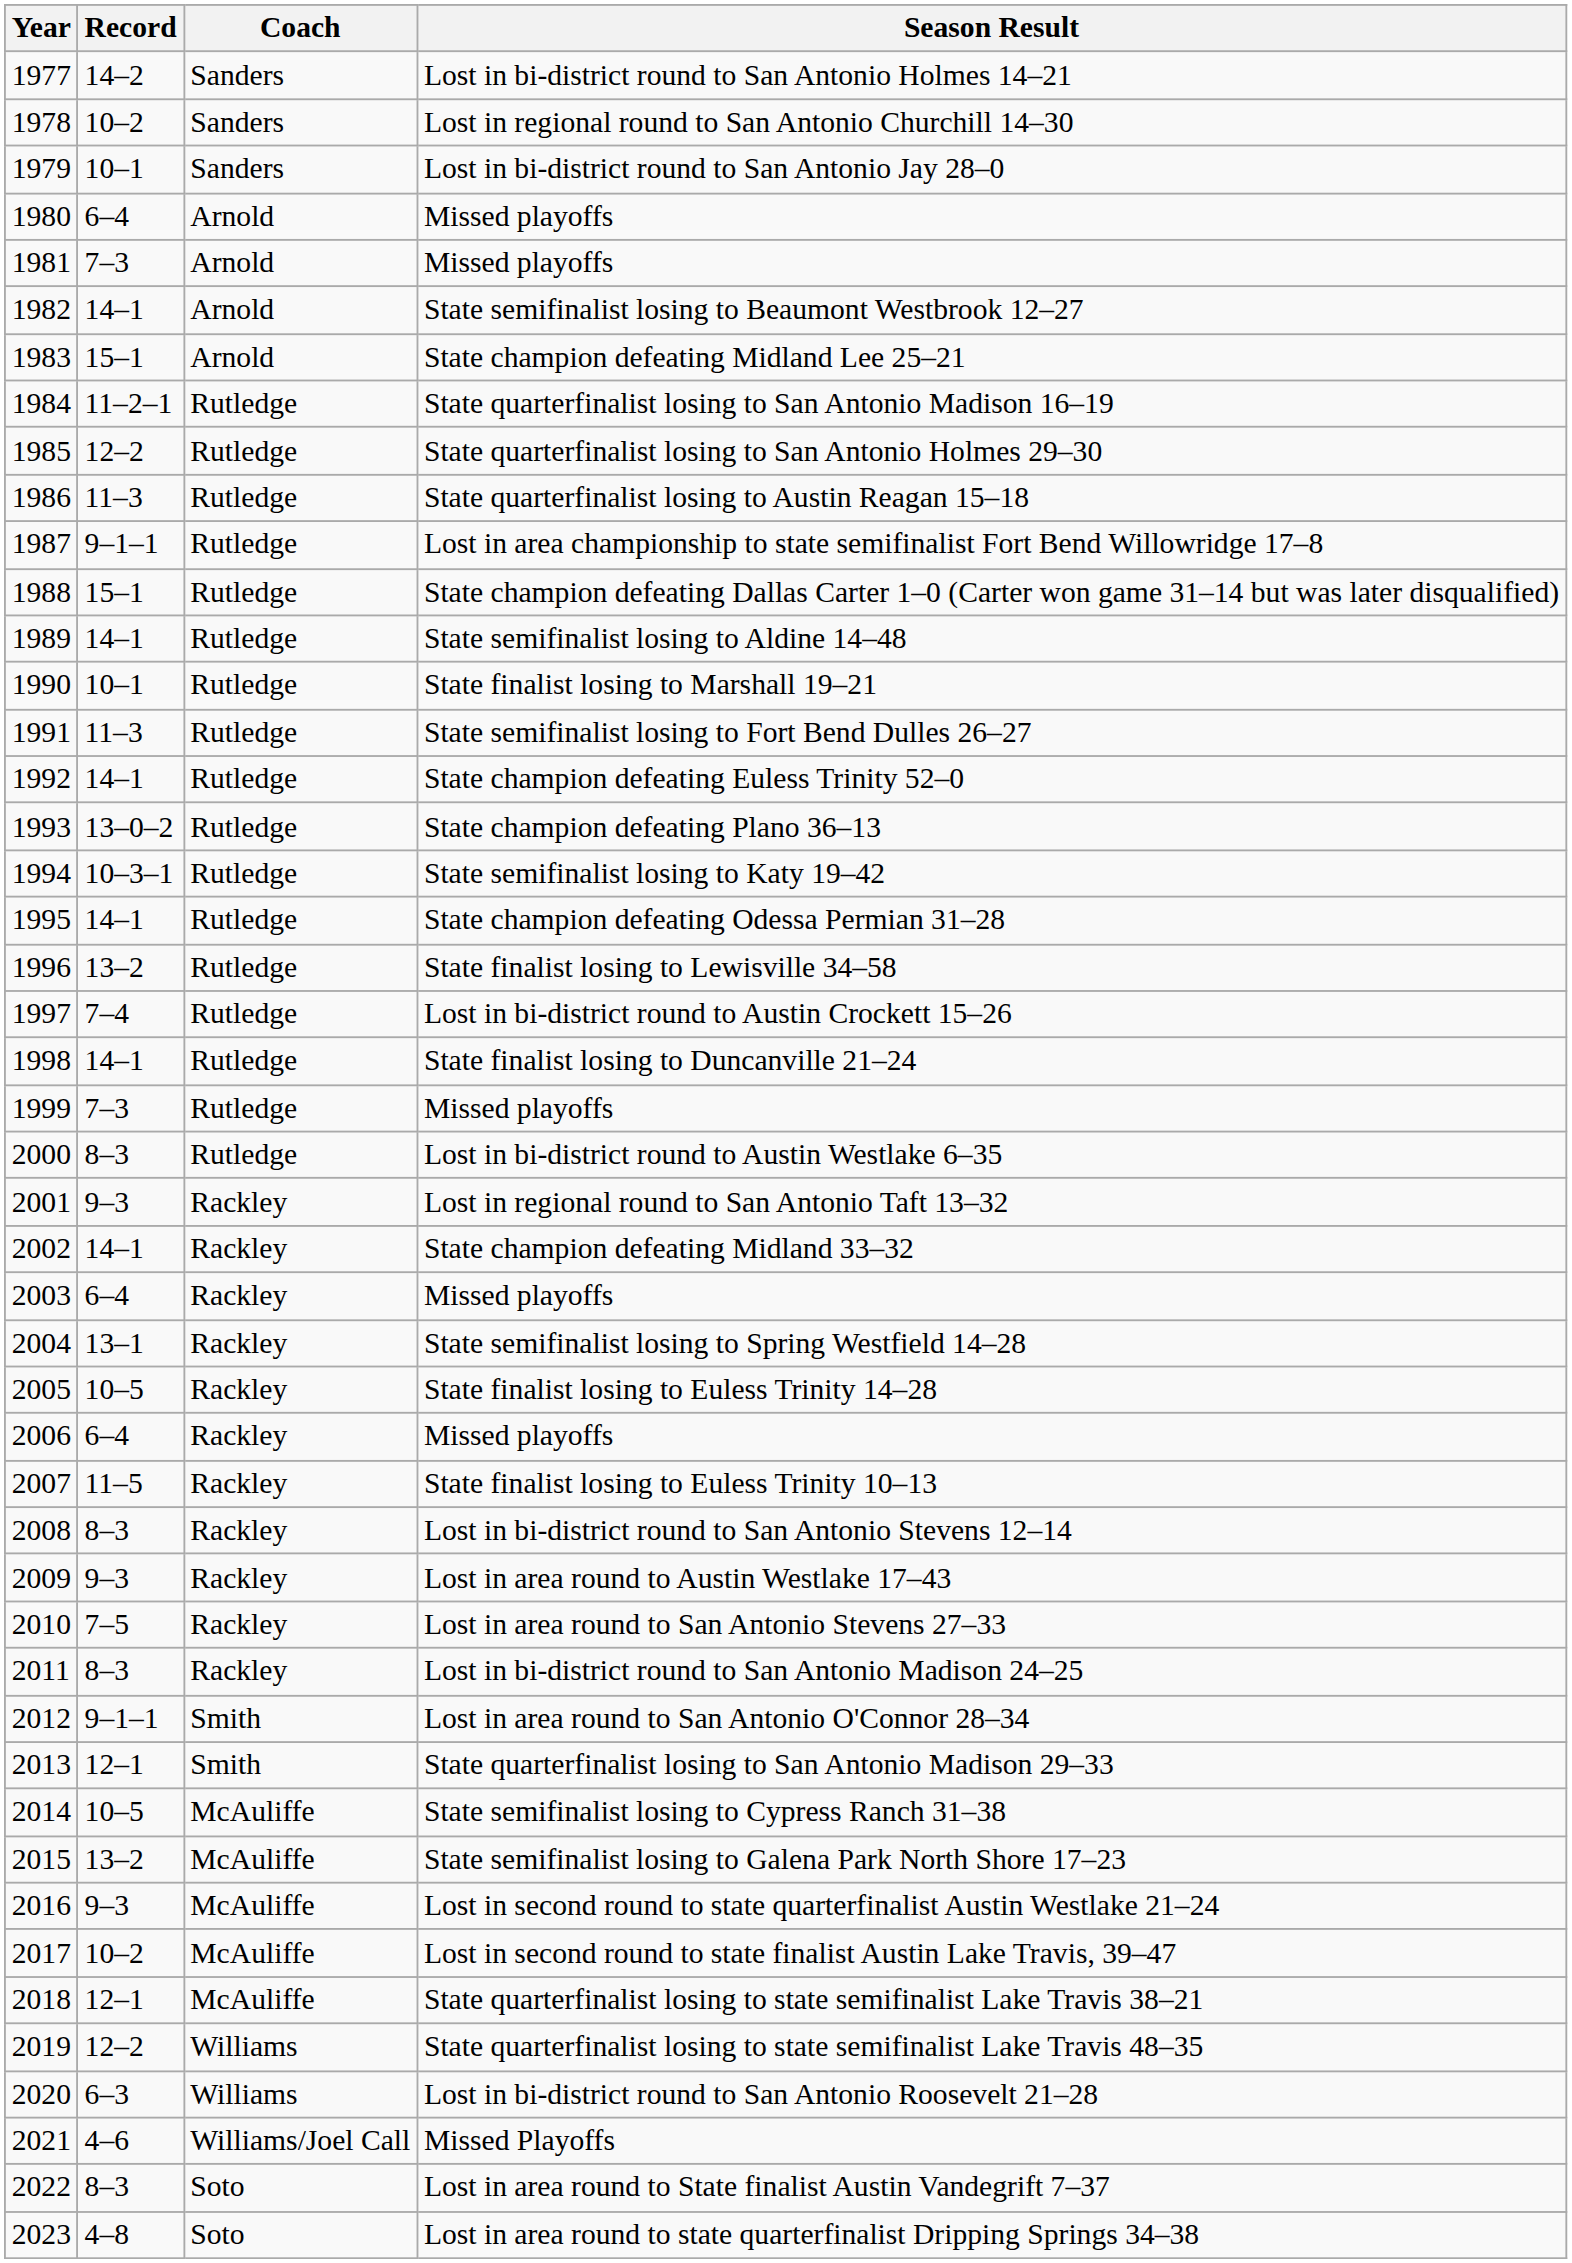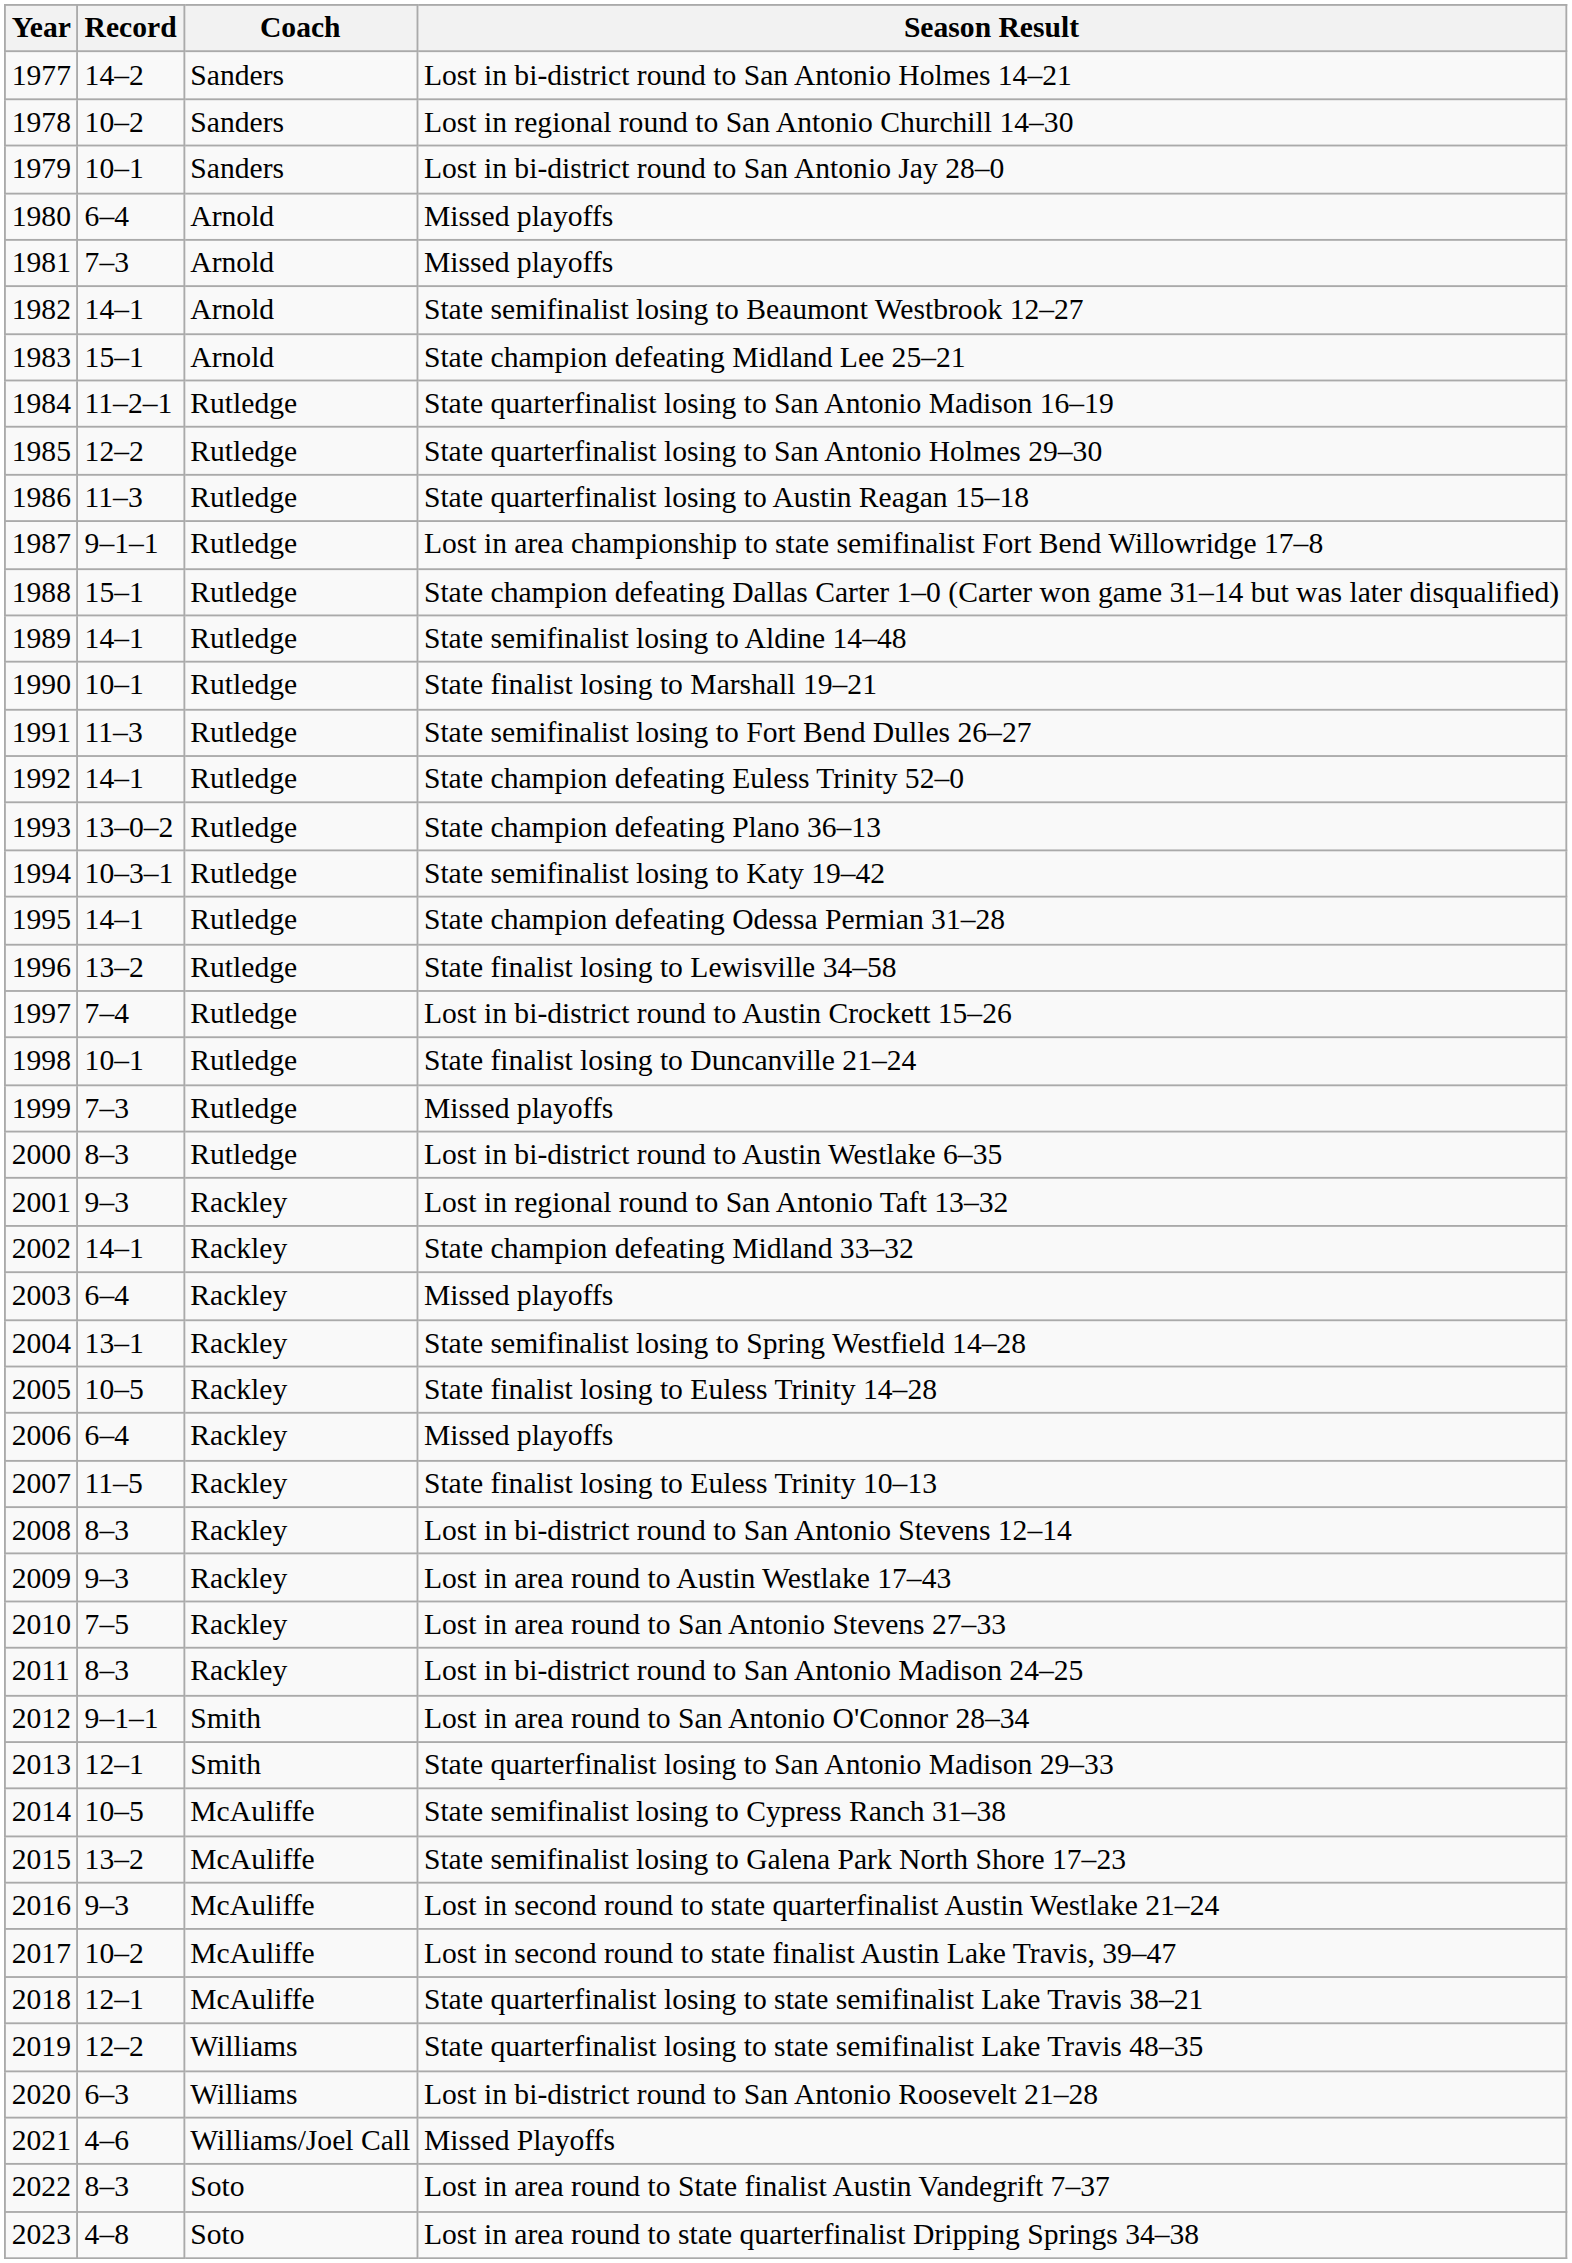 <table class="wikitable">
 <tr>
 <th>Year</th>
 <th>Record</th>
 <th>Coach</th>
 <th>Season Result</th>
 </tr>
 <tr>
 <td>1977</td>
 <td>14–2</td>
 <td>Sanders</td>
 <td>Lost in bi-district round to San Antonio Holmes 14–21</td>
 </tr>
 <tr>
 <td>1978</td>
 <td>10–2</td>
 <td>Sanders</td>
 <td>Lost in regional round to San Antonio Churchill 14–30</td>
 </tr>
 <tr>
 <td>1979</td>
 <td>10–1</td>
 <td>Sanders</td>
 <td>Lost in bi-district round to San Antonio Jay 28–0</td>
 </tr>
 <tr>
 <td>1980</td>
 <td>6–4</td>
 <td>Arnold</td>
 <td>Missed playoffs</td>
 </tr>
 <tr>
 <td>1981</td>
 <td>7–3</td>
 <td>Arnold</td>
 <td>Missed playoffs</td>
 </tr>
 <tr>
 <td>1982</td>
 <td>14–1</td>
 <td>Arnold</td>
 <td>State semifinalist losing to Beaumont Westbrook 12–27</td>
 </tr>
 <tr>
 <td>1983</td>
 <td>15–1</td>
 <td>Arnold</td>
 <td>State champion defeating Midland Lee 25–21</td>
 </tr>
 <tr>
 <td>1984</td>
 <td>11–2–1</td>
 <td>Rutledge</td>
 <td>State quarterfinalist losing to San Antonio Madison 16–19</td>
 </tr>
 <tr>
 <td>1985</td>
 <td>12–2</td>
 <td>Rutledge</td>
 <td>State quarterfinalist losing to San Antonio Holmes 29–30</td>
 </tr>
 <tr>
 <td>1986</td>
 <td>11–3</td>
 <td>Rutledge</td>
 <td>State quarterfinalist losing to Austin Reagan 15–18</td>
 </tr>
 <tr>
 <td>1987</td>
 <td>9–1–1</td>
 <td>Rutledge</td>
 <td>Lost in area championship to state semifinalist Fort Bend Willowridge 17–8</td>
 </tr>
 <tr>
 <td>1988</td>
 <td>15–1</td>
 <td>Rutledge</td>
 <td>State champion defeating Dallas Carter 1–0 (Carter won game 31–14 but was later disqualified)</td>
 </tr>
 <tr>
 <td>1989</td>
 <td>14–1</td>
 <td>Rutledge</td>
 <td>State semifinalist losing to Aldine 14–48</td>
 </tr>
 <tr>
 <td>1990</td>
 <td>10–1</td>
 <td>Rutledge</td>
 <td>State finalist losing to Marshall 19–21</td>
 </tr>
 <tr>
 <td>1991</td>
 <td>11–3</td>
 <td>Rutledge</td>
 <td>State semifinalist losing to Fort Bend Dulles 26–27</td>
 </tr>
 <tr>
 <td>1992</td>
 <td>14–1</td>
 <td>Rutledge</td>
 <td>State champion defeating Euless Trinity 52–0</td>
 </tr>
 <tr>
 <td>1993</td>
 <td>13–0–2</td>
 <td>Rutledge</td>
 <td>State champion defeating Plano 36–13</td>
 </tr>
 <tr>
 <td>1994</td>
 <td>10–3–1</td>
 <td>Rutledge</td>
 <td>State semifinalist losing to Katy 19–42</td>
 </tr>
 <tr>
 <td>1995</td>
 <td>14–1</td>
 <td>Rutledge</td>
 <td>State champion defeating Odessa Permian 31–28</td>
 </tr>
 <tr>
 <td>1996</td>
 <td>13–2</td>
 <td>Rutledge</td>
 <td>State finalist losing to Lewisville 34–58</td>
 </tr>
 <tr>
 <td>1997</td>
 <td>7–4</td>
 <td>Rutledge</td>
 <td>Lost in bi-district round to Austin Crockett 15–26</td>
 </tr>
 <tr>
 <td>1998</td>
-<td>14–1</td>
+<td>10–1</td>
 <td>Rutledge</td>
 <td>State finalist losing to Duncanville 21–24</td>
 </tr>
 <tr>
 <td>1999</td>
 <td>7–3</td>
 <td>Rutledge</td>
 <td>Missed playoffs</td>
 </tr>
 <tr>
 <td>2000</td>
 <td>8–3</td>
 <td>Rutledge</td>
 <td>Lost in bi-district round to Austin Westlake 6–35</td>
 </tr>
 <tr>
 <td>2001</td>
 <td>9–3</td>
 <td>Rackley</td>
 <td>Lost in regional round to San Antonio Taft 13–32</td>
 </tr>
 <tr>
 <td>2002</td>
 <td>14–1</td>
 <td>Rackley</td>
 <td>State champion defeating Midland 33–32</td>
 </tr>
 <tr>
 <td>2003</td>
 <td>6–4</td>
 <td>Rackley</td>
 <td>Missed playoffs</td>
 </tr>
 <tr>
 <td>2004</td>
 <td>13–1</td>
 <td>Rackley</td>
 <td>State semifinalist losing to Spring Westfield 14–28</td>
 </tr>
 <tr>
 <td>2005</td>
 <td>10–5</td>
 <td>Rackley</td>
 <td>State finalist losing to Euless Trinity 14–28</td>
 </tr>
 <tr>
 <td>2006</td>
 <td>6–4</td>
 <td>Rackley</td>
 <td>Missed playoffs</td>
 </tr>
 <tr>
 <td>2007</td>
 <td>11–5</td>
 <td>Rackley</td>
 <td>State finalist losing to Euless Trinity 10–13</td>
 </tr>
 <tr>
 <td>2008</td>
 <td>8–3</td>
 <td>Rackley</td>
 <td>Lost in bi-district round to San Antonio Stevens 12–14</td>
 </tr>
 <tr>
 <td>2009</td>
 <td>9–3</td>
 <td>Rackley</td>
 <td>Lost in area round to Austin Westlake 17–43</td>
 </tr>
 <tr>
 <td>2010</td>
 <td>7–5</td>
 <td>Rackley</td>
 <td>Lost in area round to San Antonio Stevens 27–33</td>
 </tr>
 <tr>
 <td>2011</td>
 <td>8–3</td>
 <td>Rackley</td>
 <td>Lost in bi-district round to San Antonio Madison 24–25</td>
 </tr>
 <tr>
 <td>2012</td>
 <td>9–1–1</td>
 <td>Smith</td>
 <td>Lost in area round to San Antonio O'Connor 28–34</td>
 </tr>
 <tr>
 <td>2013</td>
 <td>12–1</td>
 <td>Smith</td>
 <td>State quarterfinalist losing to San Antonio Madison 29–33</td>
 </tr>
 <tr>
 <td>2014</td>
 <td>10–5</td>
 <td>McAuliffe</td>
 <td>State semifinalist losing to Cypress Ranch 31–38</td>
 </tr>
 <tr>
 <td>2015</td>
 <td>13–2</td>
 <td>McAuliffe</td>
 <td>State semifinalist losing to Galena Park North Shore 17–23</td>
 </tr>
 <tr>
 <td>2016</td>
 <td>9–3</td>
 <td>McAuliffe</td>
 <td>Lost in second round to state quarterfinalist Austin Westlake 21–24</td>
 </tr>
 <tr>
 <td>2017</td>
 <td>10–2</td>
 <td>McAuliffe</td>
 <td>Lost in second round to state finalist Austin Lake Travis, 39–47</td>
 </tr>
 <tr>
 <td>2018</td>
 <td>12–1</td>
 <td>McAuliffe</td>
 <td>State quarterfinalist losing to state semifinalist Lake Travis 38–21</td>
 </tr>
 <tr>
 <td>2019</td>
 <td>12–2</td>
 <td>Williams</td>
 <td>State quarterfinalist losing to state semifinalist Lake Travis 48–35</td>
 </tr>
 <tr>
 <td>2020</td>
 <td>6–3</td>
 <td>Williams</td>
 <td>Lost in bi-district round to San Antonio Roosevelt 21–28</td>
 </tr>
 <tr>
 <td>2021</td>
 <td>4–6</td>
 <td>Williams/Joel Call</td>
 <td>Missed Playoffs</td>
 </tr>
 <tr>
 <td>2022</td>
 <td>8–3</td>
 <td>Soto</td>
 <td>Lost in area round to State finalist Austin Vandegrift 7–37</td>
 </tr>
 <tr>
 <td>2023</td>
 <td>4–8</td>
 <td>Soto</td>
 <td>Lost in area round to state quarterfinalist Dripping Springs 34–38</td>
 </tr>
 </table>
